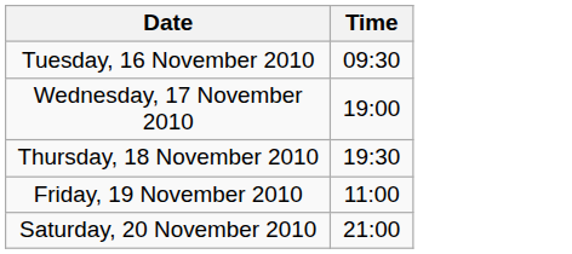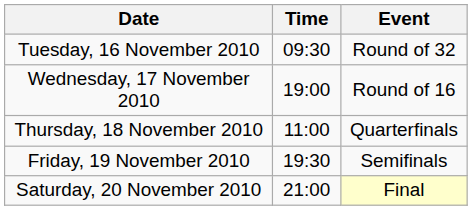 <table class = "wikitable" style="text-align:center;">
 <tr>
 <th width=220>Date</th>
 <th width=50>Time</th>
+<th width=100>Event</th>
 </tr>
 <tr>
 <td>Tuesday, 16 November 2010</td>
 <td>09:30</td>
+<td>Round of 32</td>
 </tr>
 <tr>
 <td>Wednesday, 17 November 2010</td>
 <td>19:00</td>
+<td>Round of 16</td>
 </tr>
 <tr>
 <td>Thursday, 18 November 2010</td>
-<td>19:30</td>
+<td>11:00</td>
+<td>Quarterfinals</td>
 </tr>
 <tr>
 <td>Friday, 19 November 2010</td>
-<td>11:00</td>
+<td>19:30</td>
+<td>Semifinals</td>
 </tr>
 <tr>
 <td>Saturday, 20 November 2010</td>
 <td>21:00</td>
+<td bgcolor=ffffcc>Final</td>
 </tr>
 </table>
